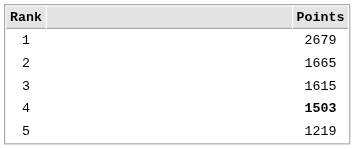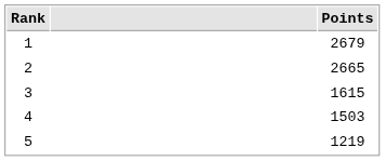 <table cellspacing="1" cellpadding="3" style="border:1px solid #AAAAAA;font-size:86%">
 <tr bgcolor="#E4E4E4">
 <th style="border-bottom:1px solid #AAAAAA" width=10>Rank</th>
 <th style="border-bottom:1px solid #AAAAAA" width=200></th>
 <th style="border-bottom:1px solid #AAAAAA" width=20>Points</th>
 </tr>
 <tr>
 <td align="center">1</td>
 <td></td>
 <td align=center>2679</td>
 </tr>
 <tr>
 <td align="center">2</td>
 <td></td>
-<td align=center>1665</td>
+<td align=center>2665</td>
 </tr>
 <tr>
 <td align="center">3</td>
 <td></td>
 <td align=center>1615</td>
 </tr>
 <tr>
 <td align="center">4</td>
 <td></td>
-<td align=center><strong>1503</strong></td>
+<td align=center>1503</td>
 </tr>
 <tr>
 <td align="center">5</td>
 <td></td>
 <td align=center>1219</td>
 </tr>
 </table>
